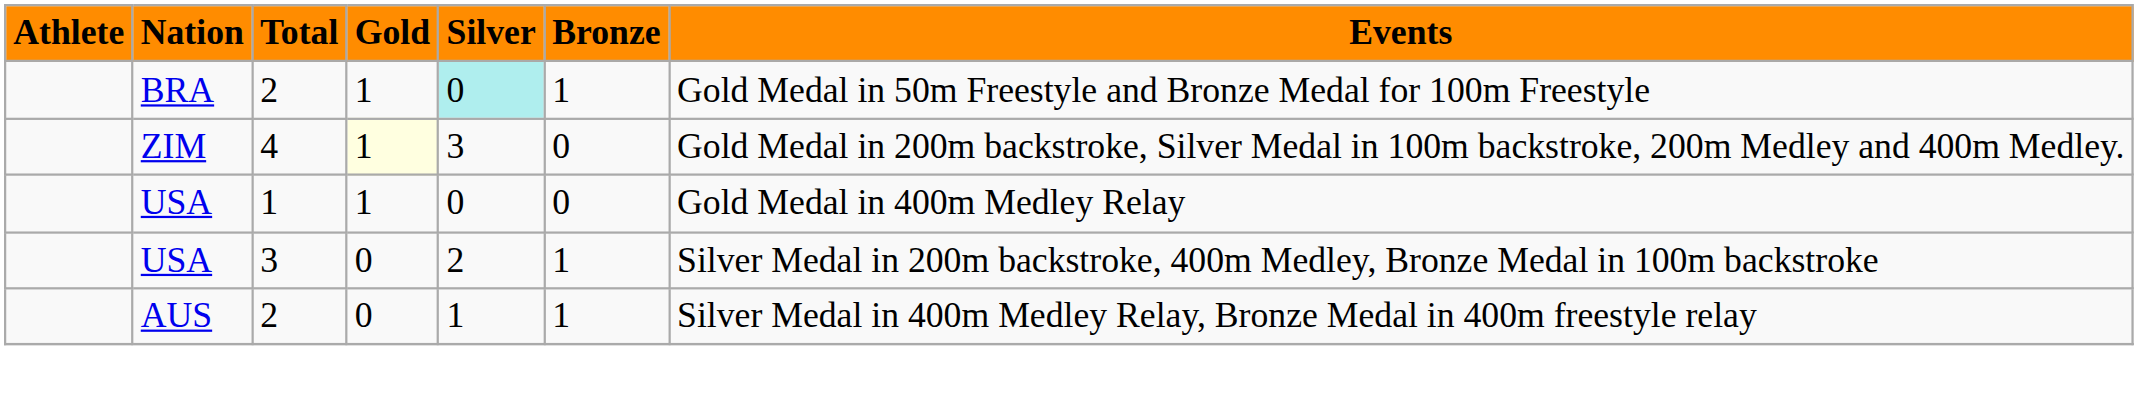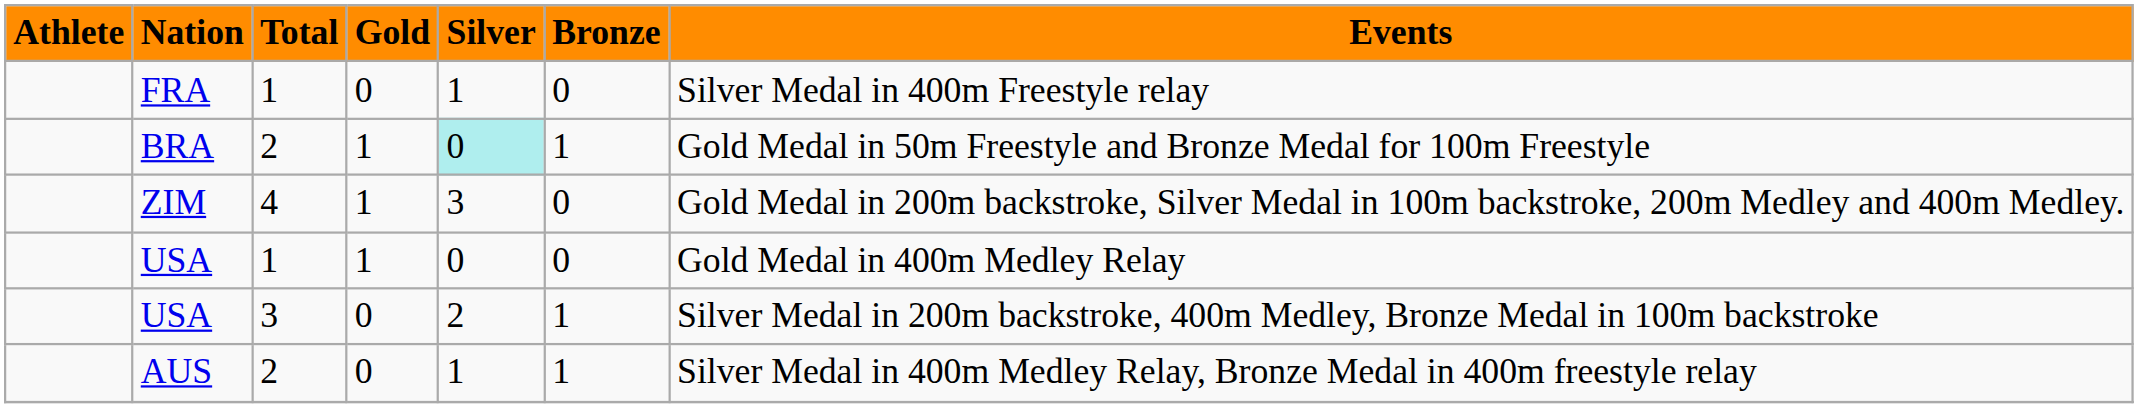 <table class="wikitable sortable">
 <tr>
 <td align=center bgcolor="#FF8C00"><strong>Athlete</strong></td>
 <td align=center bgcolor="#FF8C00"><strong>Nation</strong></td>
 <td align=center bgcolor="#FF8C00"><strong>Total</strong></td>
 <td align=center bgcolor="#FF8C00"><strong>Gold</strong></td>
 <td align=center bgcolor="#FF8C00"><strong> Silver</strong></td>
 <td align=center bgcolor="#FF8C00"><strong>Bronze</strong></td>
 <td align=center bgcolor="#FF8C00"><strong>Events</strong></td>
+</tr>
+<tr>
+<td></td>
+<td><a href='#'>FRA</a> </td>
+<td>1</td>
+<td>0</td>
+<td>1</td>
+<td>0</td>
+<td>Silver Medal in 400m Freestyle relay</td>
 </tr>
 <tr>
 <td></td>
 <td><a href='#'>BRA</a> </td>
 <td>2</td>
 <td>1</td>
 <td style="background: paleturquoise;">0</td>
 <td>1</td>
 <td>Gold Medal in 50m Freestyle and Bronze Medal for 100m Freestyle</td>
 </tr>
 <tr>
 <td></td>
 <td><a href='#'>ZIM</a> </td>
 <td>4</td>
-<td style="background: lightyellow;">1</td>
+<td>1</td>
 <td>3</td>
 <td>0</td>
 <td>Gold Medal in 200m backstroke, Silver Medal in 100m backstroke, 200m Medley and 400m Medley.</td>
 </tr>
 <tr>
 <td></td>
 <td><a href='#'>USA</a> </td>
 <td>1</td>
 <td>1</td>
 <td>0</td>
 <td>0</td>
 <td>Gold Medal in 400m Medley Relay</td>
 </tr>
 <tr>
 <td></td>
 <td><a href='#'>USA</a> </td>
 <td>3</td>
 <td>0</td>
 <td>2</td>
 <td>1</td>
 <td>Silver Medal in 200m backstroke, 400m Medley, Bronze Medal in 100m backstroke</td>
 </tr>
 <tr>
 <td></td>
 <td><a href='#'>AUS</a> </td>
 <td>2</td>
 <td>0</td>
 <td>1</td>
 <td>1</td>
 <td>Silver Medal in 400m Medley Relay, Bronze Medal in 400m freestyle relay</td>
 </tr>
 <tr>
 </tr>
 </table>
